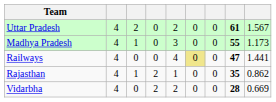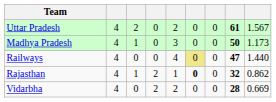 <table class="wikitable" style="text-align:center">
 <tr>
 <th style="width:160px">Team</th>
 <th style="width:25px"></th>
 <th style="width:25px"></th>
 <th style="width:25px"></th>
 <th style="width:25px"></th>
 <th style="width:25px"></th>
 <th style="width:25px"></th>
 <th style="width:25px"></th>
 <th style="width:25px;"></th>
 </tr>
 <tr style="background:#cfc;">
 <td style="text-align:left"><a href='#'>Uttar Pradesh</a></td>
 <td>4</td>
 <td>2</td>
 <td>0</td>
 <td>2</td>
 <td>0</td>
 <td>0</td>
 <td><strong>61</strong></td>
 <td>1.567</td>
 </tr>
 <tr style="background:#cfc;">
 <td style="text-align:left"><a href='#'>Madhya Pradesh</a></td>
 <td>4</td>
 <td>1</td>
 <td>0</td>
 <td>3</td>
 <td>0</td>
 <td>0</td>
-<td><strong>55</strong></td>
+<td><strong>50</strong></td>
 <td>1.173</td>
 </tr>
 <tr>
 <td style="text-align:left"><a href='#'>Railways</a></td>
 <td>4</td>
 <td>0</td>
 <td>0</td>
 <td>4</td>
 <td style="background: khaki;">0</td>
 <td>0</td>
 <td><strong>47</strong></td>
-<td>1.441</td>
+<td>1.440</td>
 </tr>
 <tr>
 <td style="text-align:left"><a href='#'>Rajasthan</a></td>
 <td>4</td>
 <td>1</td>
 <td>2</td>
 <td>1</td>
+<td><strong>0</strong></td>
 <td>0</td>
-<td>0</td>
-<td><strong>35</strong></td>
+<td><strong>32</strong></td>
 <td>0.862</td>
 </tr>
 <tr>
 <td style="text-align:left"><a href='#'>Vidarbha</a></td>
 <td>4</td>
 <td>0</td>
 <td>2</td>
 <td>2</td>
 <td>0</td>
 <td>0</td>
 <td><strong>28</strong></td>
 <td>0.669</td>
 </tr>
 </table>
